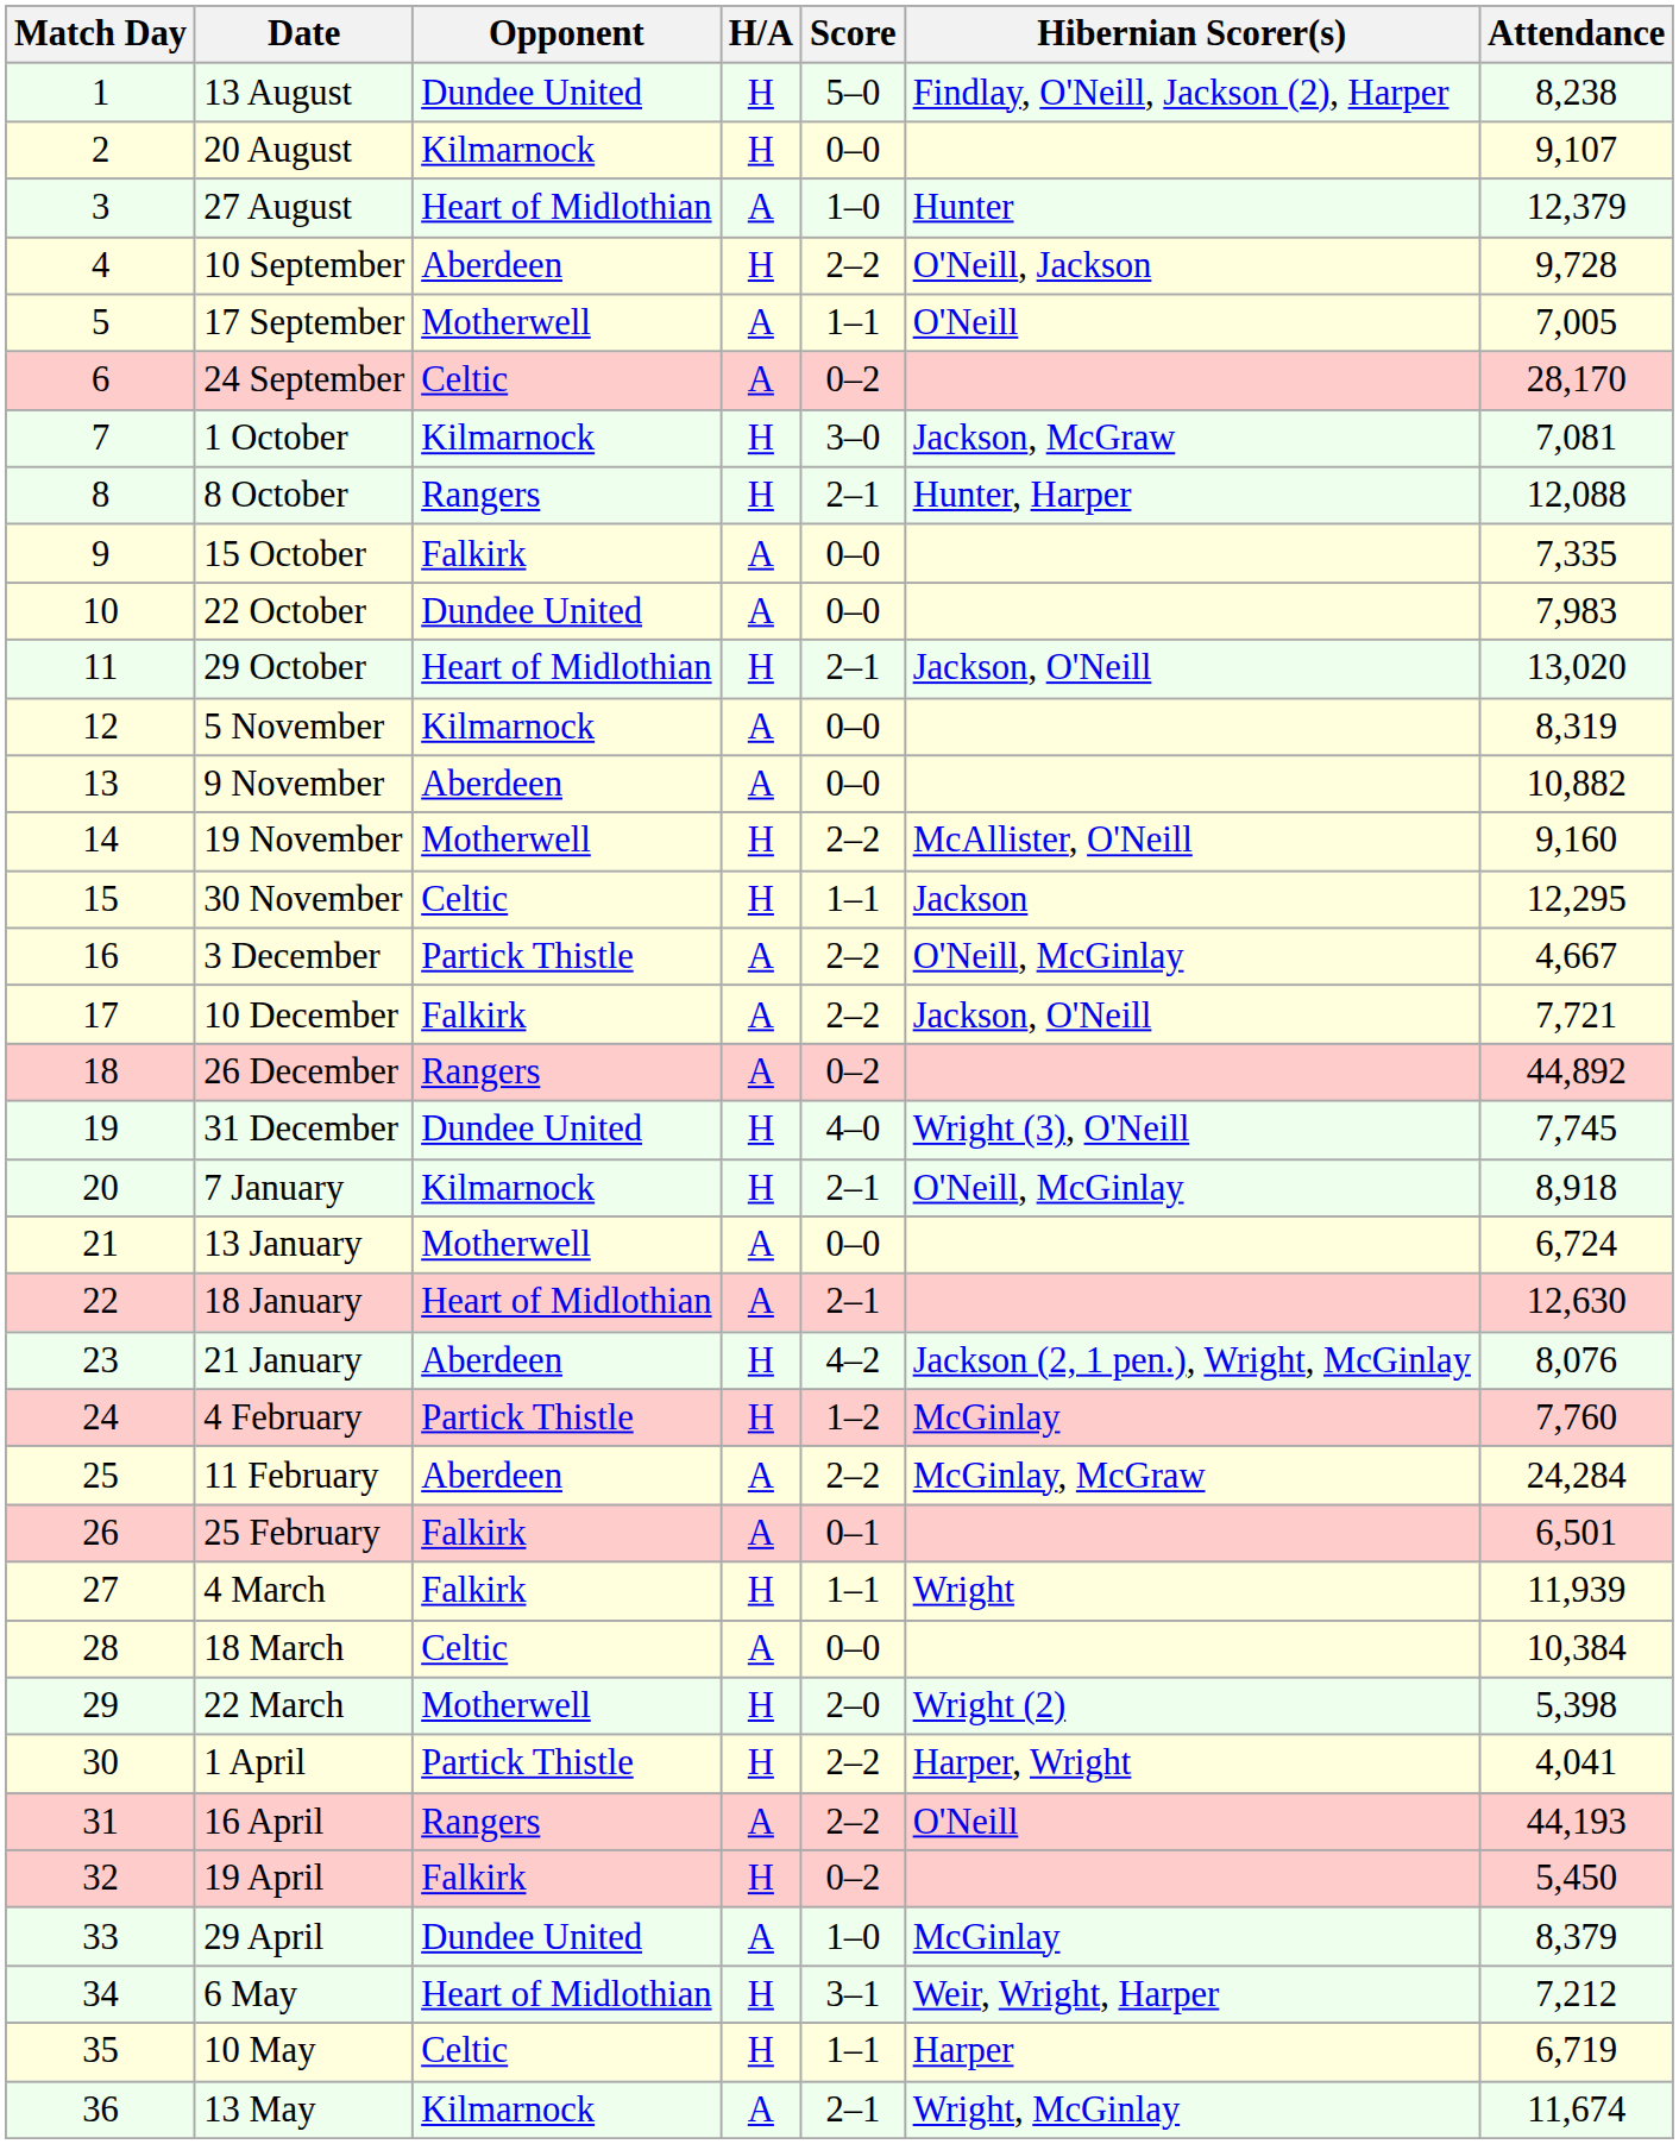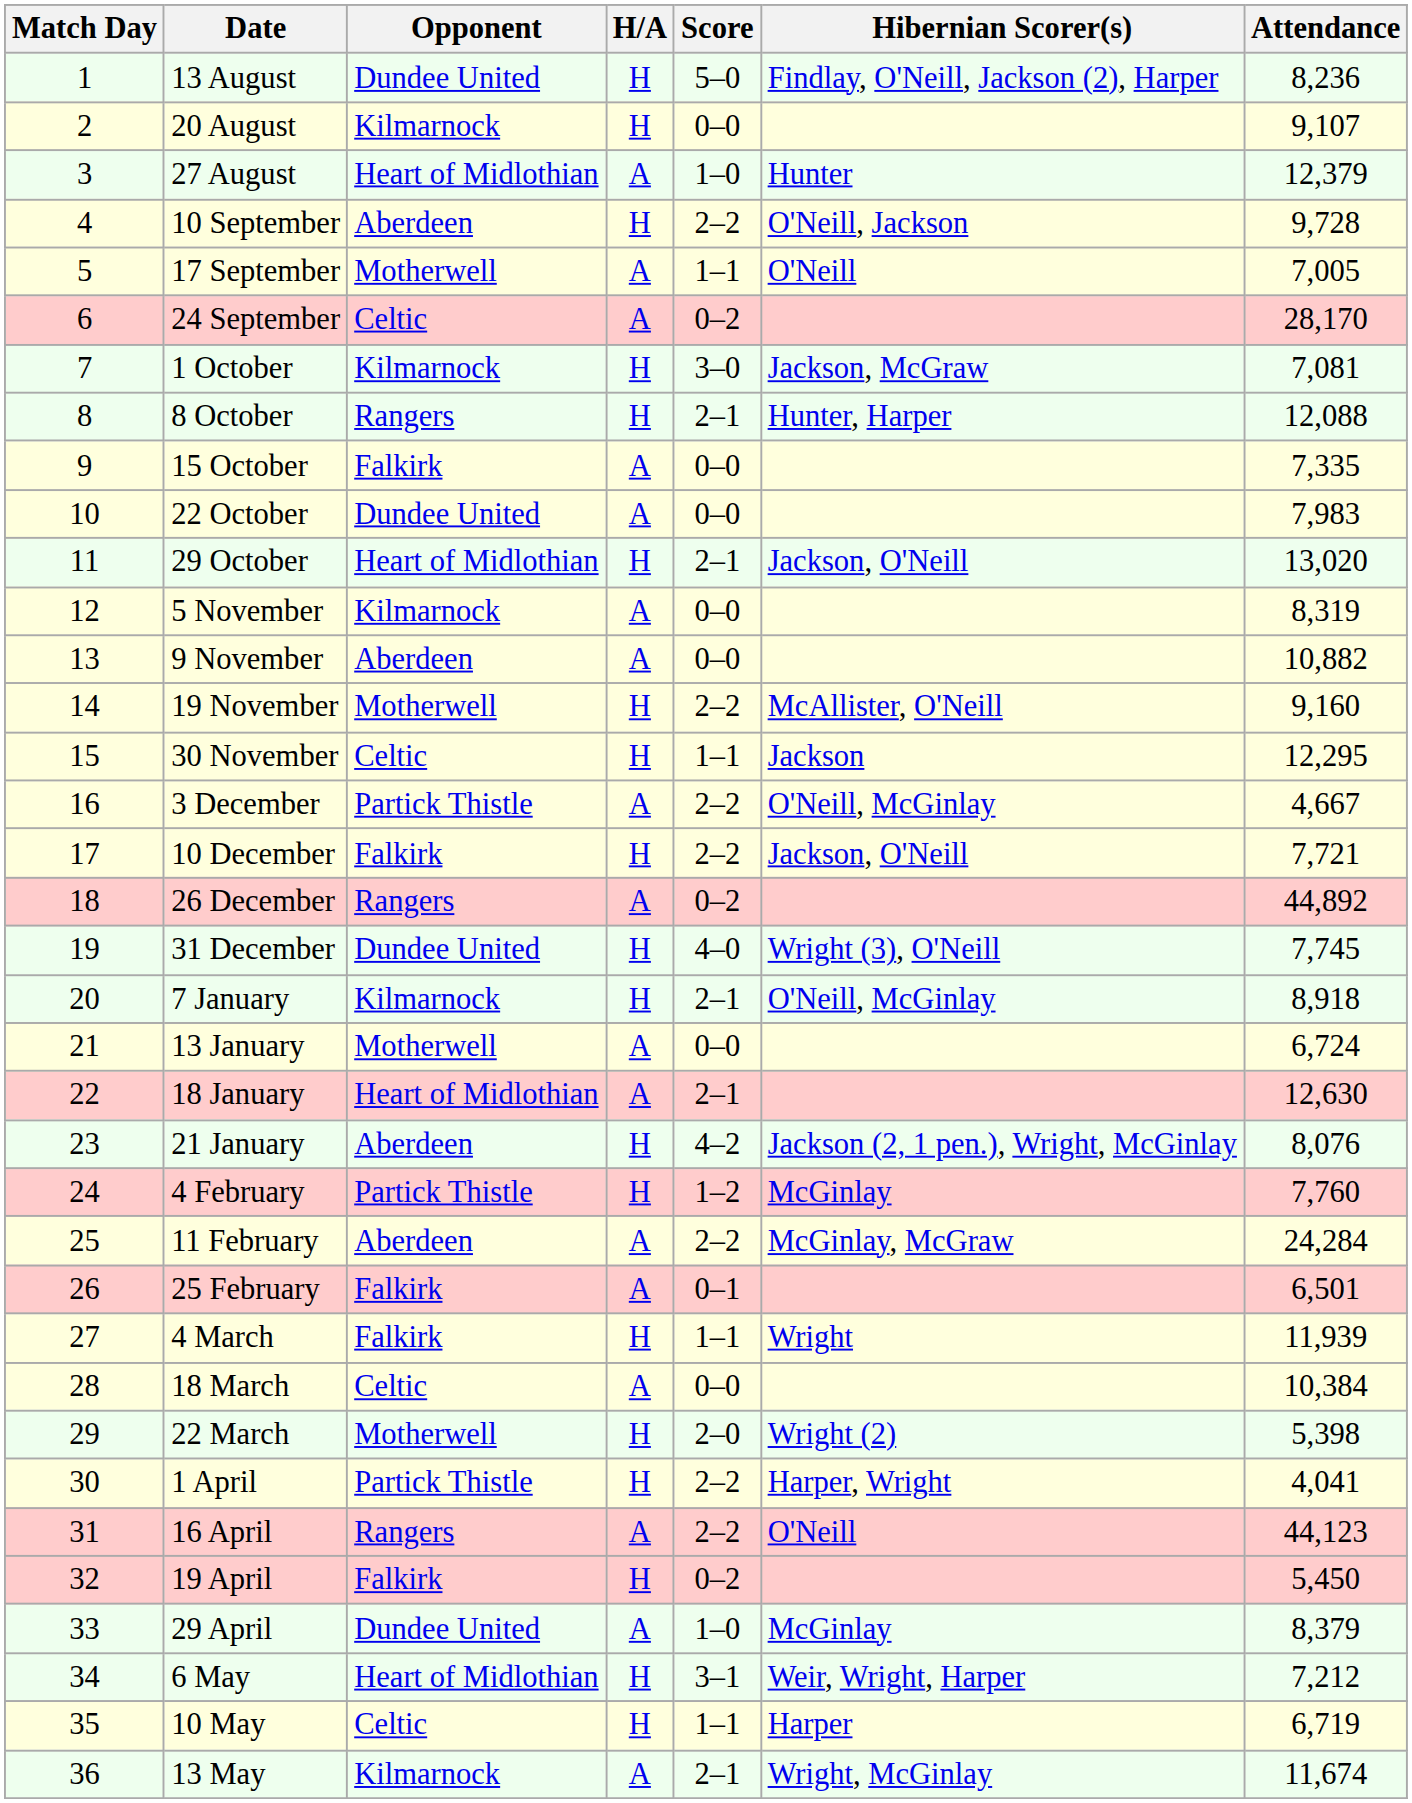 <table class="wikitable" style="text-align:center">
 <tr>
 <th>Match Day</th>
 <th>Date</th>
 <th>Opponent</th>
 <th>H/A</th>
 <th>Score</th>
 <th>Hibernian Scorer(s)</th>
 <th>Attendance</th>
 </tr>
 <tr bgcolor=#EEFFEE>
 <td>1</td>
 <td align=left>13 August</td>
 <td align=left><a href='#'>Dundee United</a></td>
 <td><a href='#'>H</a></td>
 <td>5–0</td>
 <td align=left><a href='#'>Findlay</a>, <a href='#'>O'Neill</a>, <a href='#'>Jackson (2)</a>, <a href='#'>Harper</a></td>
-<td>8,238</td>
+<td>8,236</td>
 </tr>
 <tr bgcolor=#FFFFDD>
 <td>2</td>
 <td align=left>20 August</td>
 <td align=left><a href='#'>Kilmarnock</a></td>
 <td><a href='#'>H</a></td>
 <td>0–0</td>
 <td align=left></td>
 <td>9,107</td>
 </tr>
 <tr bgcolor=#EEFFEE>
 <td>3</td>
 <td align=left>27 August</td>
 <td align=left><a href='#'>Heart of Midlothian</a></td>
 <td><a href='#'>A</a></td>
 <td>1–0</td>
 <td align=left><a href='#'>Hunter</a></td>
 <td>12,379</td>
 </tr>
 <tr bgcolor=#FFFFDD>
 <td>4</td>
 <td align=left>10 September</td>
 <td align=left><a href='#'>Aberdeen</a></td>
 <td><a href='#'>H</a></td>
 <td>2–2</td>
 <td align=left><a href='#'>O'Neill</a>, <a href='#'>Jackson</a></td>
 <td>9,728</td>
 </tr>
 <tr bgcolor=#FFFFDD>
 <td>5</td>
 <td align=left>17 September</td>
 <td align=left><a href='#'>Motherwell</a></td>
 <td><a href='#'>A</a></td>
 <td>1–1</td>
 <td align=left><a href='#'>O'Neill</a></td>
 <td>7,005</td>
 </tr>
 <tr bgcolor=#FFCCCC>
 <td>6</td>
 <td align=left>24 September</td>
 <td align=left><a href='#'>Celtic</a></td>
 <td><a href='#'>A</a></td>
 <td>0–2</td>
 <td align=left></td>
 <td>28,170</td>
 </tr>
 <tr bgcolor=#EEFFEE>
 <td>7</td>
 <td align=left>1 October</td>
 <td align=left><a href='#'>Kilmarnock</a></td>
 <td><a href='#'>H</a></td>
 <td>3–0</td>
 <td align=left><a href='#'>Jackson</a>, <a href='#'>McGraw</a></td>
 <td>7,081</td>
 </tr>
 <tr bgcolor=#EEFFEE>
 <td>8</td>
 <td align=left>8 October</td>
 <td align=left><a href='#'>Rangers</a></td>
 <td><a href='#'>H</a></td>
 <td>2–1</td>
 <td align=left><a href='#'>Hunter</a>, <a href='#'>Harper</a></td>
 <td>12,088</td>
 </tr>
 <tr bgcolor=#FFFFDD>
 <td>9</td>
 <td align=left>15 October</td>
 <td align=left><a href='#'>Falkirk</a></td>
 <td><a href='#'>A</a></td>
 <td>0–0</td>
 <td align=left></td>
 <td>7,335</td>
 </tr>
 <tr bgcolor=#FFFFDD>
 <td>10</td>
 <td align=left>22 October</td>
 <td align=left><a href='#'>Dundee United</a></td>
 <td><a href='#'>A</a></td>
 <td>0–0</td>
 <td align=left></td>
 <td>7,983</td>
 </tr>
 <tr bgcolor=#EEFFEE>
 <td>11</td>
 <td align=left>29 October</td>
 <td align=left><a href='#'>Heart of Midlothian</a></td>
 <td><a href='#'>H</a></td>
 <td>2–1</td>
 <td align=left><a href='#'>Jackson</a>, <a href='#'>O'Neill</a></td>
 <td>13,020</td>
 </tr>
 <tr bgcolor=#FFFFDD>
 <td>12</td>
 <td align=left>5 November</td>
 <td align=left><a href='#'>Kilmarnock</a></td>
 <td><a href='#'>A</a></td>
 <td>0–0</td>
 <td align=left></td>
 <td>8,319</td>
 </tr>
 <tr bgcolor=#FFFFDD>
 <td>13</td>
 <td align=left>9 November</td>
 <td align=left><a href='#'>Aberdeen</a></td>
 <td><a href='#'>A</a></td>
 <td>0–0</td>
 <td align=left></td>
 <td>10,882</td>
 </tr>
 <tr bgcolor=#FFFFDD>
 <td>14</td>
 <td align=left>19 November</td>
 <td align=left><a href='#'>Motherwell</a></td>
 <td><a href='#'>H</a></td>
 <td>2–2</td>
 <td align=left><a href='#'>McAllister</a>, <a href='#'>O'Neill</a></td>
 <td>9,160</td>
 </tr>
 <tr bgcolor=#FFFFDD>
 <td>15</td>
 <td align=left>30 November</td>
 <td align=left><a href='#'>Celtic</a></td>
 <td><a href='#'>H</a></td>
 <td>1–1</td>
 <td align=left><a href='#'>Jackson</a></td>
 <td>12,295</td>
 </tr>
 <tr bgcolor=#FFFFDD>
 <td>16</td>
 <td align=left>3 December</td>
 <td align=left><a href='#'>Partick Thistle</a></td>
 <td><a href='#'>A</a></td>
 <td>2–2</td>
 <td align=left><a href='#'>O'Neill</a>, <a href='#'>McGinlay</a></td>
 <td>4,667</td>
 </tr>
 <tr bgcolor=#FFFFDD>
 <td>17</td>
 <td align=left>10 December</td>
 <td align=left><a href='#'>Falkirk</a></td>
-<td><a href='#'>A</a></td>
+<td><a href='#'>H</a></td>
 <td>2–2</td>
 <td align=left><a href='#'>Jackson</a>, <a href='#'>O'Neill</a></td>
 <td>7,721</td>
 </tr>
 <tr bgcolor=#FFCCCC>
 <td>18</td>
 <td align=left>26 December</td>
 <td align=left><a href='#'>Rangers</a></td>
 <td><a href='#'>A</a></td>
 <td>0–2</td>
 <td align=left></td>
 <td>44,892</td>
 </tr>
 <tr bgcolor=#EEFFEE>
 <td>19</td>
 <td align=left>31 December</td>
 <td align=left><a href='#'>Dundee United</a></td>
 <td><a href='#'>H</a></td>
 <td>4–0</td>
 <td align=left><a href='#'>Wright (3)</a>, <a href='#'>O'Neill</a></td>
 <td>7,745</td>
 </tr>
 <tr bgcolor=#EEFFEE>
 <td>20</td>
 <td align=left>7 January</td>
 <td align=left><a href='#'>Kilmarnock</a></td>
 <td><a href='#'>H</a></td>
 <td>2–1</td>
 <td align=left><a href='#'>O'Neill</a>, <a href='#'>McGinlay</a></td>
 <td>8,918</td>
 </tr>
 <tr bgcolor=#FFFFDD>
 <td>21</td>
 <td align=left>13 January</td>
 <td align=left><a href='#'>Motherwell</a></td>
 <td><a href='#'>A</a></td>
 <td>0–0</td>
 <td align=left></td>
 <td>6,724</td>
 </tr>
 <tr bgcolor=#FFCCCC>
 <td>22</td>
 <td align=left>18 January</td>
 <td align=left><a href='#'>Heart of Midlothian</a></td>
 <td><a href='#'>A</a></td>
 <td>2–1</td>
 <td align=left></td>
 <td>12,630</td>
 </tr>
 <tr bgcolor=#EEFFEE>
 <td>23</td>
 <td align=left>21 January</td>
 <td align=left><a href='#'>Aberdeen</a></td>
 <td><a href='#'>H</a></td>
 <td>4–2</td>
 <td align=left><a href='#'>Jackson (2, 1 pen.)</a>, <a href='#'>Wright</a>, <a href='#'>McGinlay</a></td>
 <td>8,076</td>
 </tr>
 <tr bgcolor=#FFCCCC>
 <td>24</td>
 <td align=left>4 February</td>
 <td align=left><a href='#'>Partick Thistle</a></td>
 <td><a href='#'>H</a></td>
 <td>1–2</td>
 <td align=left><a href='#'>McGinlay</a></td>
 <td>7,760</td>
 </tr>
 <tr bgcolor=#FFFFDD>
 <td>25</td>
 <td align=left>11 February</td>
 <td align=left><a href='#'>Aberdeen</a></td>
 <td><a href='#'>A</a></td>
 <td>2–2</td>
 <td align=left><a href='#'>McGinlay</a>, <a href='#'>McGraw</a></td>
 <td>24,284</td>
 </tr>
 <tr bgcolor=#FFCCCC>
 <td>26</td>
 <td align=left>25 February</td>
 <td align=left><a href='#'>Falkirk</a></td>
 <td><a href='#'>A</a></td>
 <td>0–1</td>
 <td align=left></td>
 <td>6,501</td>
 </tr>
 <tr bgcolor=#FFFFDD>
 <td>27</td>
 <td align=left>4 March</td>
 <td align=left><a href='#'>Falkirk</a></td>
 <td><a href='#'>H</a></td>
 <td>1–1</td>
 <td align=left><a href='#'>Wright</a></td>
 <td>11,939</td>
 </tr>
 <tr bgcolor=#FFFFDD>
 <td>28</td>
 <td align=left>18 March</td>
 <td align=left><a href='#'>Celtic</a></td>
 <td><a href='#'>A</a></td>
 <td>0–0</td>
 <td align=left></td>
 <td>10,384</td>
 </tr>
 <tr bgcolor=#EEFFEE>
 <td>29</td>
 <td align=left>22 March</td>
 <td align=left><a href='#'>Motherwell</a></td>
 <td><a href='#'>H</a></td>
 <td>2–0</td>
 <td align=left><a href='#'>Wright (2)</a></td>
 <td>5,398</td>
 </tr>
 <tr bgcolor=#FFFFDD>
 <td>30</td>
 <td align=left>1 April</td>
 <td align=left><a href='#'>Partick Thistle</a></td>
 <td><a href='#'>H</a></td>
 <td>2–2</td>
 <td align=left><a href='#'>Harper</a>, <a href='#'>Wright</a></td>
 <td>4,041</td>
 </tr>
 <tr bgcolor=#FFCCCC>
 <td>31</td>
 <td align=left>16 April</td>
 <td align=left><a href='#'>Rangers</a></td>
 <td><a href='#'>A</a></td>
 <td>2–2</td>
 <td align=left><a href='#'>O'Neill</a></td>
-<td>44,193</td>
+<td>44,123</td>
 </tr>
 <tr bgcolor=#FFCCCC>
 <td>32</td>
 <td align=left>19 April</td>
 <td align=left><a href='#'>Falkirk</a></td>
 <td><a href='#'>H</a></td>
 <td>0–2</td>
 <td align=left></td>
 <td>5,450</td>
 </tr>
 <tr bgcolor=#EEFFEE>
 <td>33</td>
 <td align=left>29 April</td>
 <td align=left><a href='#'>Dundee United</a></td>
 <td><a href='#'>A</a></td>
 <td>1–0</td>
 <td align=left><a href='#'>McGinlay</a></td>
 <td>8,379</td>
 </tr>
 <tr bgcolor=#EEFFEE>
 <td>34</td>
 <td align=left>6 May</td>
 <td align=left><a href='#'>Heart of Midlothian</a></td>
 <td><a href='#'>H</a></td>
 <td>3–1</td>
 <td align=left><a href='#'>Weir</a>, <a href='#'>Wright</a>, <a href='#'>Harper</a></td>
 <td>7,212</td>
 </tr>
 <tr bgcolor=#FFFFDD>
 <td>35</td>
 <td align=left>10 May</td>
 <td align=left><a href='#'>Celtic</a></td>
 <td><a href='#'>H</a></td>
 <td>1–1</td>
 <td align=left><a href='#'>Harper</a></td>
 <td>6,719</td>
 </tr>
 <tr bgcolor=#EEFFEE>
 <td>36</td>
 <td align=left>13 May</td>
 <td align=left><a href='#'>Kilmarnock</a></td>
 <td><a href='#'>A</a></td>
 <td>2–1</td>
 <td align=left><a href='#'>Wright</a>, <a href='#'>McGinlay</a></td>
 <td>11,674</td>
 </tr>
 <tr>
 </tr>
 </table>
